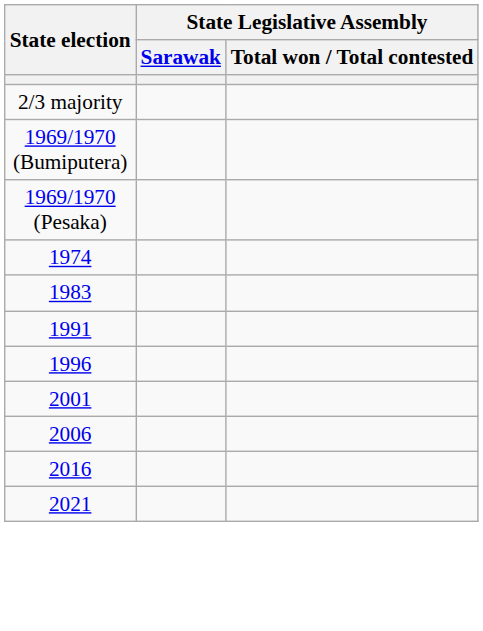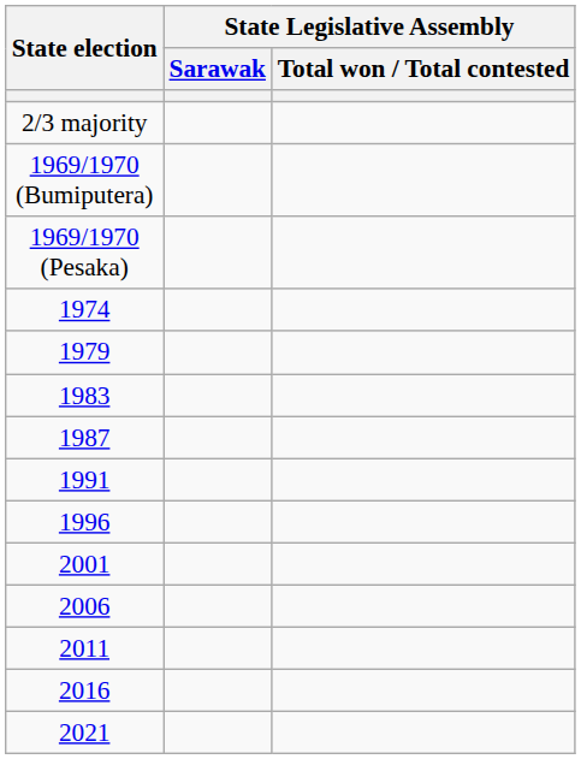 <table class="wikitable sortable" style="text-align:center; font-size:95%">
 <tr>
 <th rowspan=2>State election</th>
 <th colspan=2>State Legislative Assembly</th>
 </tr>
 <tr>
 <th><a href='#'>Sarawak</a></th>
 <th>Total won / Total contested</th>
 </tr>
 <tr>
 <th></th>
 <th></th>
 <th></th>
 </tr>
 <tr>
 <td>2/3 majority</td>
 <td></td>
 <td></td>
 </tr>
 <tr>
 <td><a href='#'>1969/1970</a><br>(Bumiputera)</td>
 <td></td>
 <td></td>
 </tr>
 <tr>
 <td><a href='#'>1969/1970</a><br>(Pesaka)</td>
 <td></td>
 <td></td>
 </tr>
 <tr>
 <td><a href='#'>1974</a></td>
 <td></td>
 <td></td>
 </tr>
 <tr>
+<td><a href='#'>1979</a></td>
+<td></td>
+<td></td>
+</tr>
+<tr>
 <td><a href='#'>1983</a></td>
+<td></td>
+<td></td>
+</tr>
+<tr>
+<td><a href='#'>1987</a></td>
 <td></td>
 <td></td>
 </tr>
 <tr>
 <td><a href='#'>1991</a></td>
 <td></td>
 <td></td>
 </tr>
 <tr>
 <td><a href='#'>1996</a></td>
 <td></td>
 <td></td>
 </tr>
 <tr>
 <td><a href='#'>2001</a></td>
 <td></td>
 <td></td>
 </tr>
 <tr>
 <td><a href='#'>2006</a></td>
 <td></td>
 <td></td>
 </tr>
 <tr>
+<td><a href='#'>2011</a></td>
+<td></td>
+<td></td>
+</tr>
+<tr>
 <td><a href='#'>2016</a></td>
 <td></td>
 <td></td>
 </tr>
 <tr>
 <td><a href='#'>2021</a></td>
 <td></td>
 <td></td>
 </tr>
 </table>
